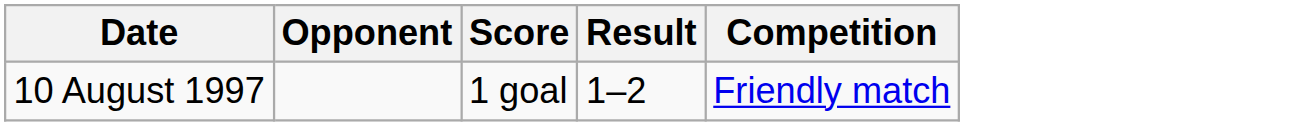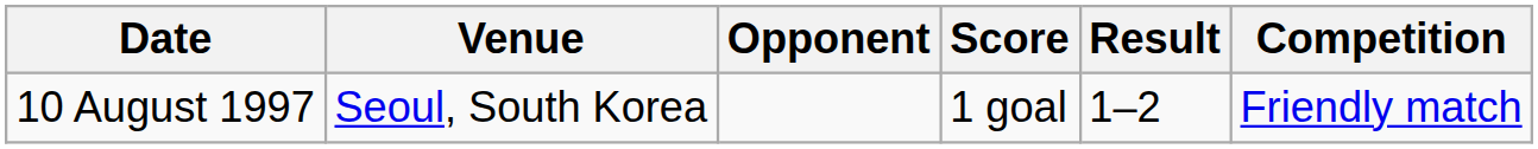 <table class="wikitable">
 <tr>
 <th>Date</th>
+<th>Venue</th>
 <th>Opponent</th>
 <th>Score</th>
 <th>Result</th>
 <th>Competition</th>
 </tr>
 <tr>
 <td>10 August 1997</td>
+<td><a href='#'>Seoul</a>, South Korea</td>
 <td></td>
 <td>1 goal</td>
 <td>1–2</td>
 <td><a href='#'>Friendly match</a></td>
 </tr>
 </table>
